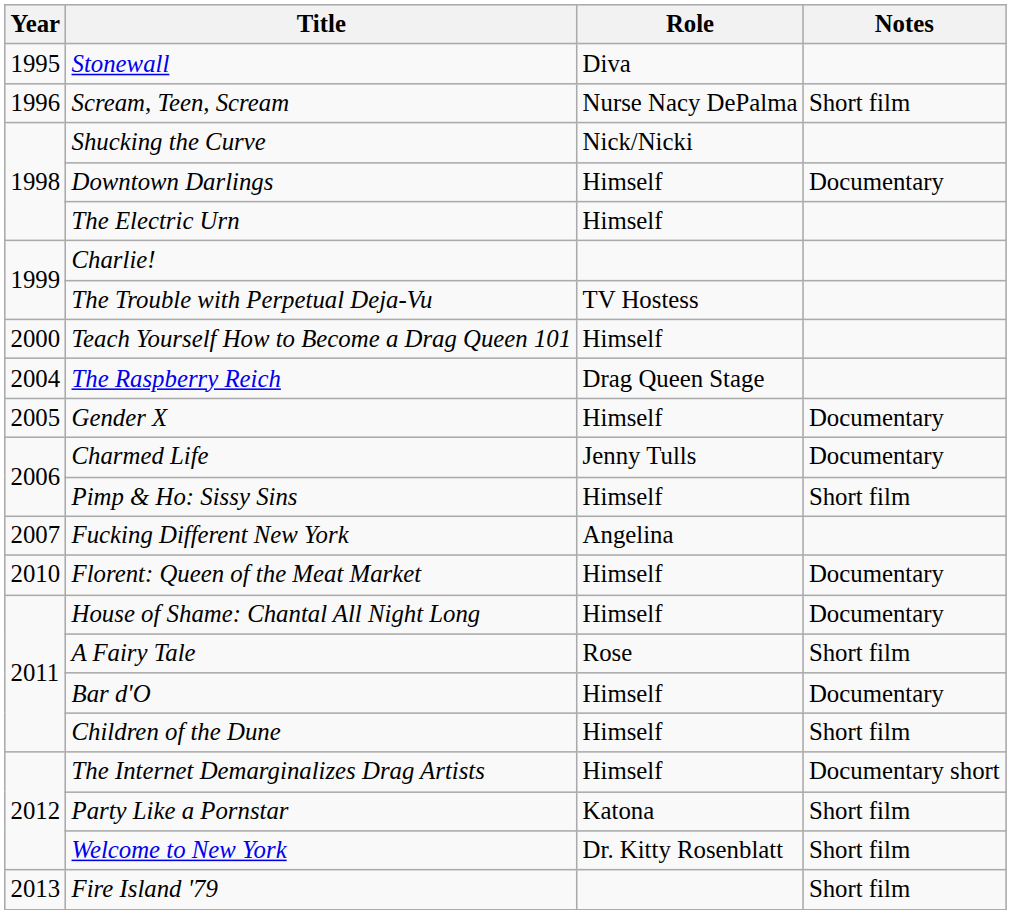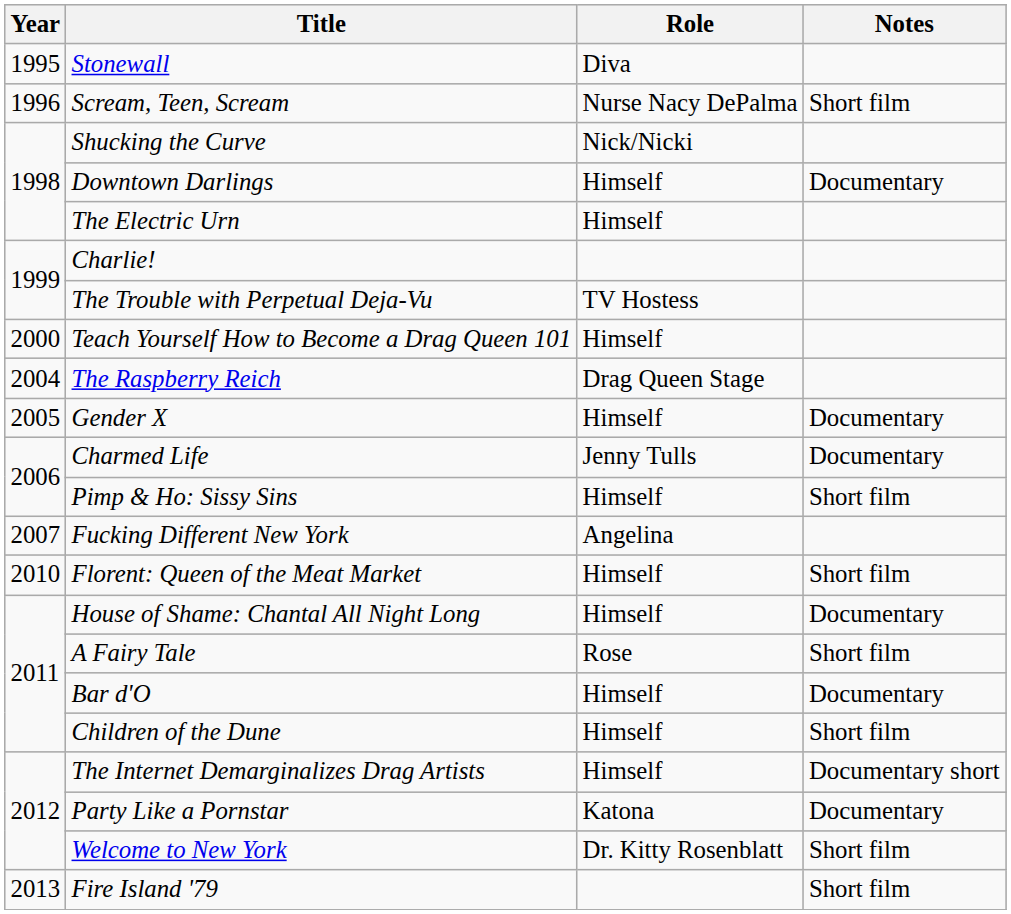 <table class="wikitable sortable">
 <tr>
 <th>Year</th>
 <th>Title</th>
 <th>Role</th>
 <th class="unsortable">Notes</th>
 </tr>
 <tr>
 <td>1995</td>
 <td><em><a href='#'>Stonewall</a></em></td>
 <td>Diva</td>
 <td></td>
 </tr>
 <tr>
 <td>1996</td>
 <td><em>Scream, Teen, Scream</em></td>
 <td>Nurse Nacy DePalma</td>
 <td>Short film</td>
 </tr>
 <tr>
 <td rowspan="3">1998</td>
 <td><em>Shucking the Curve</em></td>
 <td>Nick/Nicki</td>
 <td></td>
 </tr>
 <tr>
 <td><em>Downtown Darlings</em></td>
 <td>Himself</td>
 <td>Documentary</td>
 </tr>
 <tr>
 <td><em>The Electric Urn</em></td>
 <td>Himself</td>
 <td></td>
 </tr>
 <tr>
 <td rowspan="2">1999</td>
 <td><em>Charlie!</em></td>
 <td></td>
 <td></td>
 </tr>
 <tr>
 <td><em>The Trouble with Perpetual Deja-Vu</em></td>
 <td>TV Hostess</td>
 <td></td>
 </tr>
 <tr>
 <td>2000</td>
 <td><em>Teach Yourself How to Become a Drag Queen 101</em></td>
 <td>Himself</td>
 <td></td>
 </tr>
 <tr>
 <td>2004</td>
 <td><em><a href='#'>The Raspberry Reich</a></em></td>
 <td>Drag Queen Stage</td>
 <td></td>
 </tr>
 <tr>
 <td>2005</td>
 <td><em>Gender X</em></td>
 <td>Himself</td>
 <td>Documentary</td>
 </tr>
 <tr>
 <td rowspan="2">2006</td>
 <td><em>Charmed Life</em></td>
 <td>Jenny Tulls</td>
 <td>Documentary</td>
 </tr>
 <tr>
 <td><em>Pimp & Ho: Sissy Sins</em></td>
 <td>Himself</td>
 <td>Short film</td>
 </tr>
 <tr>
 <td>2007</td>
 <td><em>Fucking Different New York</em></td>
 <td>Angelina</td>
 <td></td>
 </tr>
 <tr>
 <td>2010</td>
 <td><em>Florent: Queen of the Meat Market</em></td>
 <td>Himself</td>
-<td>Documentary</td>
+<td>Short film</td>
 </tr>
 <tr>
 <td rowspan="4">2011</td>
 <td><em>House of Shame: Chantal All Night Long</em></td>
 <td>Himself</td>
 <td>Documentary</td>
 </tr>
 <tr>
 <td><em>A Fairy Tale</em></td>
 <td>Rose</td>
 <td>Short film</td>
 </tr>
 <tr>
 <td><em>Bar d'O</em></td>
 <td>Himself</td>
 <td>Documentary</td>
 </tr>
 <tr>
 <td><em>Children of the Dune</em></td>
 <td>Himself</td>
 <td>Short film</td>
 </tr>
 <tr>
 <td rowspan="3">2012</td>
 <td><em>The Internet Demarginalizes Drag Artists</em></td>
 <td>Himself</td>
 <td>Documentary short</td>
 </tr>
 <tr>
 <td><em>Party Like a Pornstar</em></td>
 <td>Katona</td>
-<td>Short film</td>
+<td>Documentary</td>
 </tr>
 <tr>
 <td><em><a href='#'>Welcome to New York</a></em></td>
 <td>Dr. Kitty Rosenblatt</td>
 <td>Short film</td>
 </tr>
 <tr>
 <td>2013</td>
 <td><em>Fire Island '79</td>
 <td></td>
 <td>Short film</td>
 </tr>
 <tr>
 </tr>
 </table>
